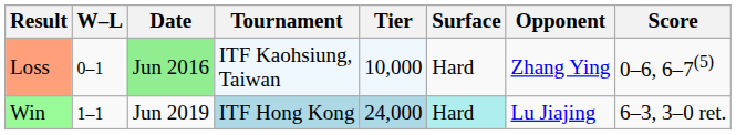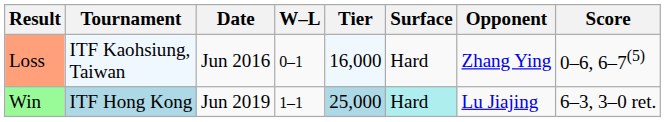 <table class="sortable wikitable">
 <tr>
 <th>Result</th>
+<th>Tournament</th>
+<th>Date</th>
 <th class="unsortable">W–L</th>
-<th>Date</th>
-<th>Tournament</th>
 <th>Tier</th>
 <th>Surface</th>
 <th>Opponent</th>
 <th class="unsortable">Score</th>
 </tr>
 <tr>
 <td bgcolor="FFA07A">Loss</td>
+<td style="background:#f0f8ff;">ITF Kaohsiung, <br>Taiwan</td>
+<td>Jun 2016</td>
 <td><small>0–1</small></td>
-<td style="background: lightgreen;">Jun 2016</td>
-<td style="background:#f0f8ff;">ITF Kaohsiung, <br>Taiwan</td>
-<td style="background:#f0f8ff;">10,000</td>
+<td style="background:#f0f8ff;">16,000</td>
 <td>Hard</td>
 <td> <a href='#'>Zhang Ying</a></td>
 <td>0–6, 6–7<sup>(5)</sup></td>
 </tr>
 <tr>
 <td style="background:#98fb98;">Win</td>
+<td style="background:lightblue;">ITF Hong Kong</td>
+<td>Jun 2019</td>
 <td><small>1–1</small></td>
-<td>Jun 2019</td>
-<td style="background:lightblue;">ITF Hong Kong</td>
-<td style="background:lightblue;">24,000</td>
+<td style="background:lightblue;">25,000</td>
 <td style="background: paleturquoise;">Hard</td>
 <td> <a href='#'>Lu Jiajing</a></td>
 <td>6–3, 3–0 ret.</td>
 </tr>
 </table>
